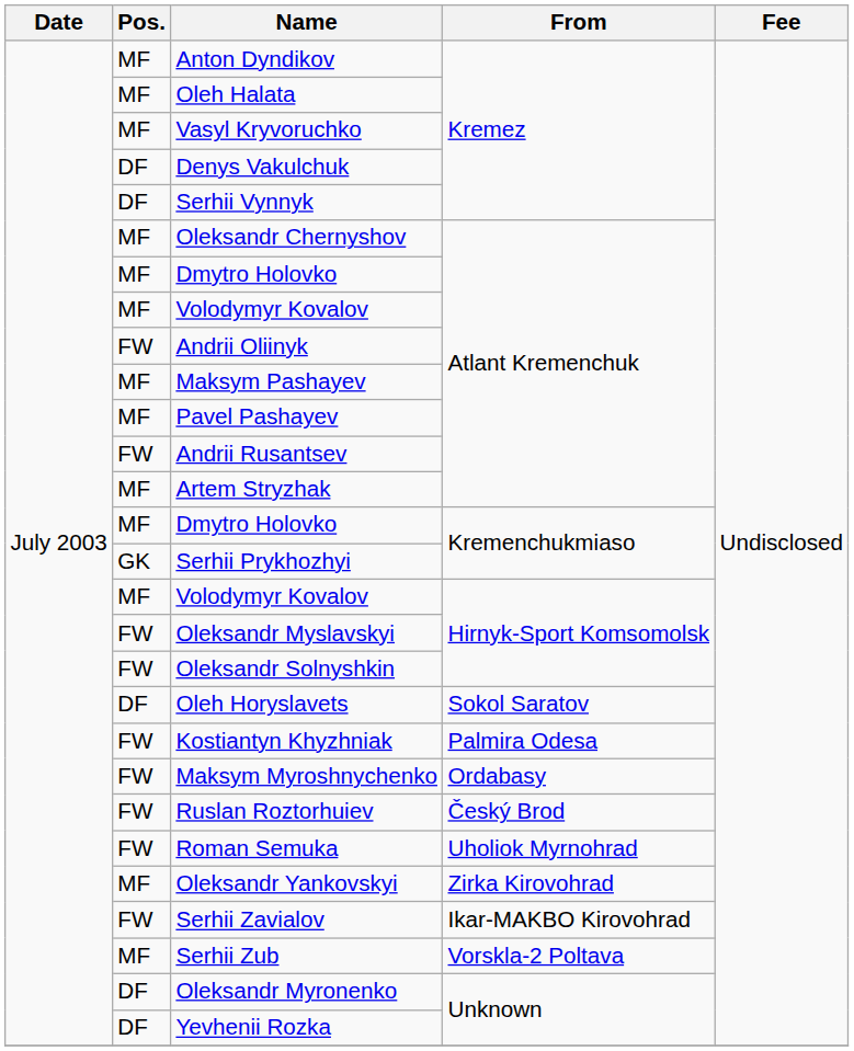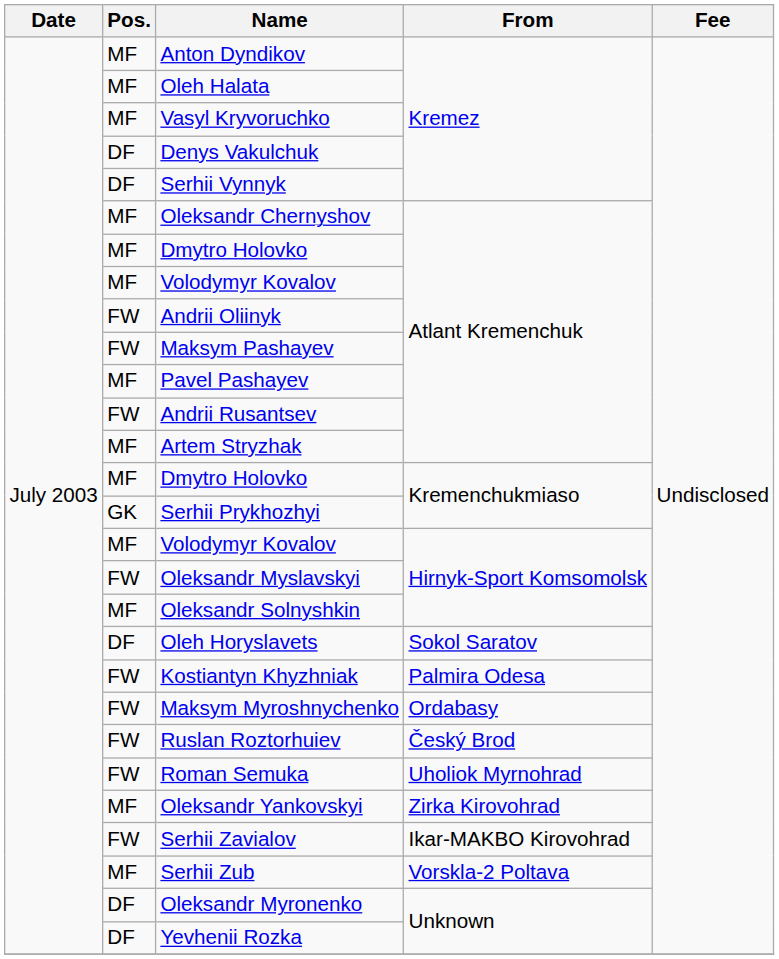 <table class="wikitable">
 <tr>
 <th>Date</th>
 <th>Pos.</th>
 <th>Name</th>
 <th>From</th>
 <th>Fee</th>
 </tr>
 <tr>
 <td rowspan="28">July 2003</td>
 <td>MF</td>
 <td> <a href='#'>Anton Dyndikov</a></td>
 <td rowspan="5"> <a href='#'>Kremez</a></td>
 <td rowspan="28">Undisclosed</td>
 </tr>
 <tr>
 <td>MF</td>
 <td> <a href='#'>Oleh Halata</a></td>
 </tr>
 <tr>
 <td>MF</td>
 <td> <a href='#'>Vasyl Kryvoruchko</a></td>
 </tr>
 <tr>
 <td>DF</td>
 <td> <a href='#'>Denys Vakulchuk</a></td>
 </tr>
 <tr>
 <td>DF</td>
 <td> <a href='#'>Serhii Vynnyk</a></td>
 </tr>
 <tr>
 <td>MF</td>
 <td> <a href='#'>Oleksandr Chernyshov</a></td>
 <td rowspan="8"> Atlant Kremenchuk</td>
 </tr>
 <tr>
 <td>MF</td>
 <td> <a href='#'>Dmytro Holovko</a></td>
 </tr>
 <tr>
 <td>MF</td>
 <td> <a href='#'>Volodymyr Kovalov</a></td>
 </tr>
 <tr>
 <td>FW</td>
 <td> <a href='#'>Andrii Oliinyk</a></td>
 </tr>
 <tr>
-<td>MF</td>
+<td>FW</td>
 <td> <a href='#'>Maksym Pashayev</a></td>
 </tr>
 <tr>
 <td>MF</td>
 <td> <a href='#'>Pavel Pashayev</a></td>
 </tr>
 <tr>
 <td>FW</td>
 <td> <a href='#'>Andrii Rusantsev</a></td>
 </tr>
 <tr>
 <td>MF</td>
 <td> <a href='#'>Artem Stryzhak</a></td>
 </tr>
 <tr>
 <td>MF</td>
 <td> <a href='#'>Dmytro Holovko</a></td>
 <td rowspan="2"> Kremenchukmiaso</td>
 </tr>
 <tr>
 <td>GK</td>
 <td> <a href='#'>Serhii Prykhozhyi</a></td>
 </tr>
 <tr>
 <td>MF</td>
 <td> <a href='#'>Volodymyr Kovalov</a></td>
 <td rowspan="3"> <a href='#'>Hirnyk-Sport Komsomolsk</a></td>
 </tr>
 <tr>
 <td>FW</td>
 <td> <a href='#'>Oleksandr Myslavskyi</a></td>
 </tr>
 <tr>
-<td>FW</td>
+<td>MF</td>
 <td> <a href='#'>Oleksandr Solnyshkin</a></td>
 </tr>
 <tr>
 <td>DF</td>
 <td> <a href='#'>Oleh Horyslavets</a></td>
 <td> <a href='#'>Sokol Saratov</a></td>
 </tr>
 <tr>
 <td>FW</td>
 <td> <a href='#'>Kostiantyn Khyzhniak</a></td>
 <td> <a href='#'>Palmira Odesa</a></td>
 </tr>
 <tr>
 <td>FW</td>
 <td> <a href='#'>Maksym Myroshnychenko</a></td>
 <td> <a href='#'>Ordabasy</a></td>
 </tr>
 <tr>
 <td>FW</td>
 <td> <a href='#'>Ruslan Roztorhuiev</a></td>
 <td> <a href='#'>Český Brod</a></td>
 </tr>
 <tr>
 <td>FW</td>
 <td> <a href='#'>Roman Semuka</a></td>
 <td> <a href='#'>Uholiok Myrnohrad</a></td>
 </tr>
 <tr>
 <td>MF</td>
 <td> <a href='#'>Oleksandr Yankovskyi</a></td>
 <td> <a href='#'>Zirka Kirovohrad</a></td>
 </tr>
 <tr>
 <td>FW</td>
 <td> <a href='#'>Serhii Zavialov</a></td>
 <td> Ikar-MAKBO Kirovohrad</td>
 </tr>
 <tr>
 <td>MF</td>
 <td> <a href='#'>Serhii Zub</a></td>
 <td> <a href='#'>Vorskla-2 Poltava</a></td>
 </tr>
 <tr>
 <td>DF</td>
 <td> <a href='#'>Oleksandr Myronenko</a></td>
 <td rowspan="2">Unknown</td>
 </tr>
 <tr>
 <td>DF</td>
 <td> <a href='#'>Yevhenii Rozka</a></td>
 </tr>
 <tr>
 </tr>
 </table>
